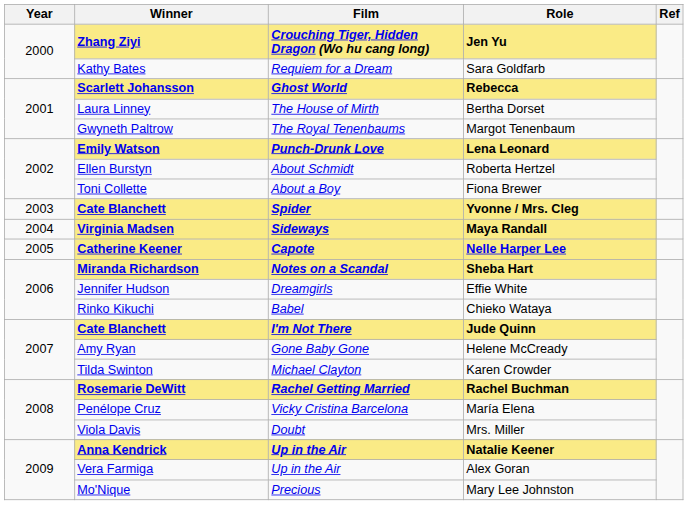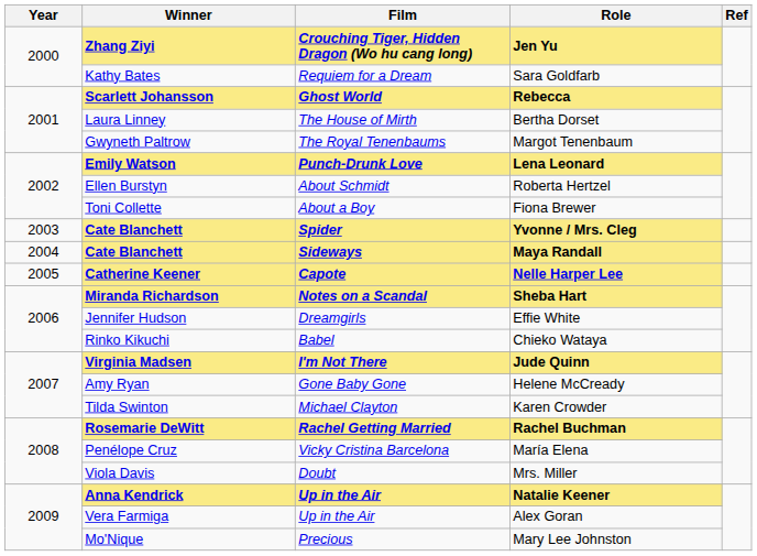 <table class="wikitable" width="68%" cellpadding="5">
 <tr>
 <th width="100"><strong>Year</strong></th>
 <th width="300"><strong>Winner</strong></th>
 <th width="300"><strong>Film</strong></th>
 <th width="300"><strong>Role</strong></th>
 <th width="15"><strong>Ref</strong></th>
 </tr>
 <tr>
 <td style="text-align:center;" rowspan=2>2000</td>
 <td style="background:#FAEB86;"><strong><a href='#'>Zhang Ziyi</a></strong></td>
 <td style="background:#FAEB86;"><strong><em><a href='#'>Crouching Tiger, Hidden Dragon</a> (Wo hu cang long)</em></strong></td>
 <td style="background:#FAEB86;"><strong>Jen Yu</strong></td>
 <td rowspan=2></td>
 </tr>
 <tr>
 <td><a href='#'>Kathy Bates</a></td>
 <td><em><a href='#'>Requiem for a Dream</a></em></td>
 <td>Sara Goldfarb</td>
 </tr>
 <tr>
 <td style="text-align:center;" rowspan=3>2001</td>
 <td style="background:#FAEB86;"><strong><a href='#'>Scarlett Johansson</a></strong></td>
 <td style="background:#FAEB86;"><strong><em><a href='#'>Ghost World</a></em></strong></td>
 <td style="background:#FAEB86;"><strong>Rebecca</strong></td>
 <td rowspan=3></td>
 </tr>
 <tr>
 <td><a href='#'>Laura Linney</a></td>
 <td><em><a href='#'>The House of Mirth</a></em></td>
 <td>Bertha Dorset</td>
 </tr>
 <tr>
 <td><a href='#'>Gwyneth Paltrow</a></td>
 <td><em><a href='#'>The Royal Tenenbaums</a></em></td>
 <td>Margot Tenenbaum</td>
 </tr>
 <tr>
 <td style="text-align:center;" rowspan=3>2002</td>
 <td style="background:#FAEB86;"><strong><a href='#'>Emily Watson</a></strong></td>
 <td style="background:#FAEB86;"><strong><em><a href='#'>Punch-Drunk Love</a></em></strong></td>
 <td style="background:#FAEB86;"><strong>Lena Leonard</strong></td>
 <td rowspan=3></td>
 </tr>
 <tr>
 <td><a href='#'>Ellen Burstyn</a></td>
 <td><em><a href='#'>About Schmidt</a></em></td>
 <td>Roberta Hertzel</td>
 </tr>
 <tr>
 <td><a href='#'>Toni Collette</a></td>
 <td><em><a href='#'>About a Boy</a></em></td>
 <td>Fiona Brewer</td>
 </tr>
 <tr>
 <td style="text-align:center;">2003</td>
 <td style="background:#FAEB86;"><strong><a href='#'>Cate Blanchett</a></strong></td>
 <td style="background:#FAEB86;"><strong><em><a href='#'>Spider</a></em></strong></td>
 <td style="background:#FAEB86;"><strong>Yvonne / Mrs. Cleg</strong></td>
 <td></td>
 </tr>
 <tr>
 <td style="text-align:center;">2004</td>
-<td style="background:#FAEB86;"><strong><a href='#'>Virginia Madsen</a></strong></td>
+<td style="background:#FAEB86;"><strong><a href='#'>Cate Blanchett</a></strong></td>
 <td style="background:#FAEB86;"><strong><em><a href='#'>Sideways</a></em></strong></td>
 <td style="background:#FAEB86;"><strong>Maya Randall</strong></td>
 <td></td>
 </tr>
 <tr>
 <td style="text-align:center;">2005</td>
 <td style="background:#FAEB86;"><strong><a href='#'>Catherine Keener</a></strong></td>
 <td style="background:#FAEB86;"><strong><em><a href='#'>Capote</a></em></strong></td>
 <td style="background:#FAEB86;"><strong><a href='#'>Nelle Harper Lee</a></strong></td>
 <td></td>
 </tr>
 <tr>
 <td rowspan="3" style="text-align:center;">2006</td>
 <td style="background:#FAEB86;"><strong><a href='#'>Miranda Richardson</a></strong></td>
 <td style="background:#FAEB86;"><strong><em><a href='#'>Notes on a Scandal</a></em></strong></td>
 <td style="background:#FAEB86;"><strong>Sheba Hart</strong></td>
 <td rowspan=3></td>
 </tr>
 <tr>
 <td><a href='#'>Jennifer Hudson</a></td>
 <td><em><a href='#'>Dreamgirls</a></em></td>
 <td>Effie White</td>
 </tr>
 <tr>
 <td><a href='#'>Rinko Kikuchi</a></td>
 <td><em><a href='#'>Babel</a></em></td>
 <td>Chieko Wataya</td>
 </tr>
 <tr>
 <td rowspan="3" style="text-align:center;">2007</td>
-<td style="background:#FAEB86;"><strong><a href='#'>Cate Blanchett</a></strong></td>
+<td style="background:#FAEB86;"><strong><a href='#'>Virginia Madsen</a></strong></td>
 <td style="background:#FAEB86;"><strong><em><a href='#'>I'm Not There</a></em></strong></td>
 <td style="background:#FAEB86;"><strong>Jude Quinn</strong></td>
 <td rowspan=3></td>
 </tr>
 <tr>
 <td><a href='#'>Amy Ryan</a></td>
 <td><em><a href='#'>Gone Baby Gone</a></em></td>
 <td>Helene McCready</td>
 </tr>
 <tr>
 <td><a href='#'>Tilda Swinton</a></td>
 <td><em><a href='#'>Michael Clayton</a></em></td>
 <td>Karen Crowder</td>
 </tr>
 <tr>
 <td rowspan="3" style="text-align:center;">2008</td>
 <td style="background:#FAEB86;"><strong><a href='#'>Rosemarie DeWitt</a></strong></td>
 <td style="background:#FAEB86;"><strong><em><a href='#'>Rachel Getting Married</a></em></strong></td>
 <td style="background:#FAEB86;"><strong>Rachel Buchman</strong></td>
 <td rowspan=3></td>
 </tr>
 <tr>
 <td><a href='#'>Penélope Cruz</a></td>
 <td><em><a href='#'>Vicky Cristina Barcelona</a></em></td>
 <td>María Elena</td>
 </tr>
 <tr>
 <td><a href='#'>Viola Davis</a></td>
 <td><em><a href='#'>Doubt</a></em></td>
 <td>Mrs. Miller</td>
 </tr>
 <tr>
 <td rowspan="3" style="text-align:center;">2009</td>
 <td style="background:#FAEB86;"><strong><a href='#'>Anna Kendrick</a></strong></td>
 <td style="background:#FAEB86;"><strong><em><a href='#'>Up in the Air</a></em></strong></td>
 <td style="background:#FAEB86;"><strong>Natalie Keener</strong></td>
 <td rowspan=3></td>
 </tr>
 <tr>
 <td><a href='#'>Vera Farmiga</a></td>
 <td><em><a href='#'>Up in the Air</a></em></td>
 <td>Alex Goran</td>
 </tr>
 <tr>
 <td><a href='#'>Mo'Nique</a></td>
 <td><em><a href='#'>Precious</a></em></td>
 <td>Mary Lee Johnston</td>
 </tr>
 </table>
